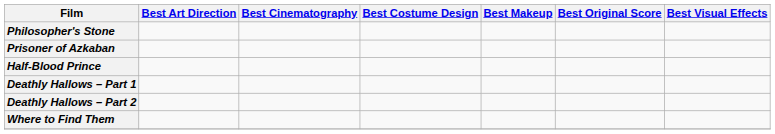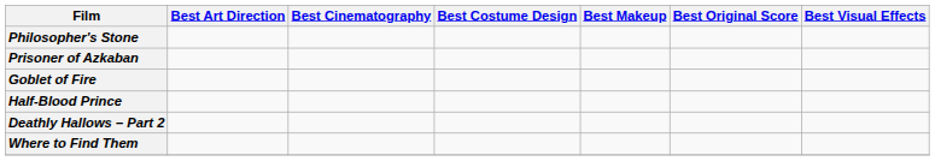 <table class="wikitable" style="text-align:center">
 <tr>
 <th>Film</th>
 <th><a href='#'>Best Art Direction</a></th>
 <th><a href='#'>Best Cinematography</a></th>
 <th><a href='#'>Best Costume Design</a></th>
 <th><a href='#'>Best Makeup</a></th>
 <th><a href='#'>Best Original Score</a></th>
 <th><a href='#'>Best Visual Effects</a></th>
 </tr>
 <tr>
 <th scope="row" style="text-align:left"><em>Philosopher's Stone</em></th>
 <td></td>
 <td></td>
 <td></td>
 <td></td>
 <td></td>
 <td></td>
 </tr>
 <tr>
 <th scope="row" style="text-align:left"><em>Prisoner of Azkaban</em></th>
 <td></td>
 <td></td>
 <td></td>
 <td></td>
 <td></td>
 <td></td>
 </tr>
 <tr>
-<th scope="row" style="text-align:left"><em>Half-Blood Prince</em></th>
+<th scope="row" style="text-align:left"><em>Goblet of Fire</em></th>
 <td></td>
 <td></td>
 <td></td>
 <td></td>
 <td></td>
 <td></td>
 </tr>
 <tr>
-<th scope="row" style="text-align:left"><em>Deathly Hallows – Part 1</em></th>
+<th scope="row" style="text-align:left"><em>Half-Blood Prince</em></th>
 <td></td>
 <td></td>
 <td></td>
 <td></td>
 <td></td>
 <td></td>
 </tr>
 <tr>
 <th scope="row" style="text-align:left"><em>Deathly Hallows – Part 2</em></th>
 <td></td>
 <td></td>
 <td></td>
 <td></td>
 <td></td>
 <td></td>
 </tr>
 <tr>
 <th scope="row" style="text-align:left"><em>Where to Find Them</em></th>
 <td></td>
 <td></td>
 <td></td>
 <td></td>
 <td></td>
 <td></td>
 </tr>
 <tr>
 </tr>
 </table>
